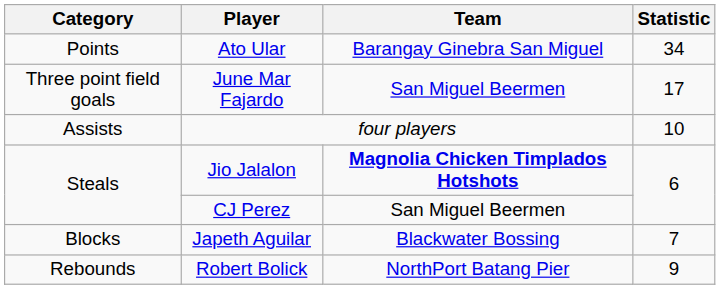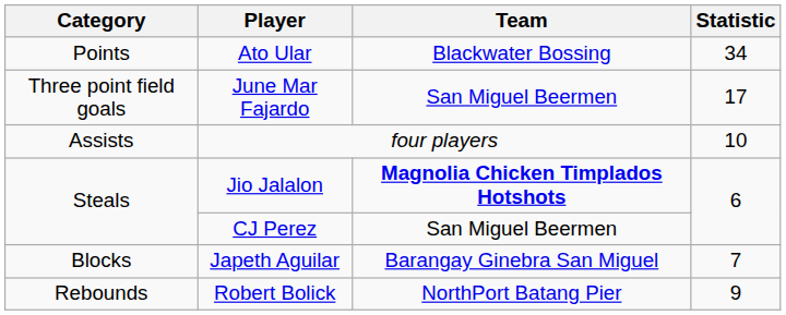 <table class="wikitable" style="text-align:center">
 <tr>
 <th>Category</th>
 <th>Player</th>
 <th>Team</th>
 <th>Statistic</th>
 </tr>
 <tr>
 <td>Points</td>
 <td><a href='#'>Ato Ular</a></td>
-<td><a href='#'>Barangay Ginebra San Miguel</a></td>
+<td><a href='#'>Blackwater Bossing</a></td>
 <td>34</td>
 </tr>
 <tr>
 <td>Three point field goals</td>
 <td><a href='#'>June Mar Fajardo</a></td>
 <td><a href='#'>San Miguel Beermen</a></td>
 <td>17</td>
 </tr>
 <tr>
 <td>Assists</td>
 <td colspan=2><em>four players</em></td>
 <td>10</td>
 </tr>
 <tr>
 <td rowspan=2>Steals</td>
 <td><a href='#'>Jio Jalalon</a></td>
 <td><strong><a href='#'>Magnolia Chicken Timplados Hotshots</a></strong></td>
 <td rowspan=2>6</td>
 </tr>
 <tr>
 <td><a href='#'>CJ Perez</a></td>
 <td>San Miguel Beermen</td>
 </tr>
 <tr>
 <td>Blocks</td>
 <td><a href='#'>Japeth Aguilar</a></td>
-<td><a href='#'>Blackwater Bossing</a></td>
+<td><a href='#'>Barangay Ginebra San Miguel</a></td>
 <td>7</td>
 </tr>
 <tr>
 <td>Rebounds</td>
 <td><a href='#'>Robert Bolick</a></td>
 <td><a href='#'>NorthPort Batang Pier</a></td>
 <td>9</td>
 </tr>
 </table>
